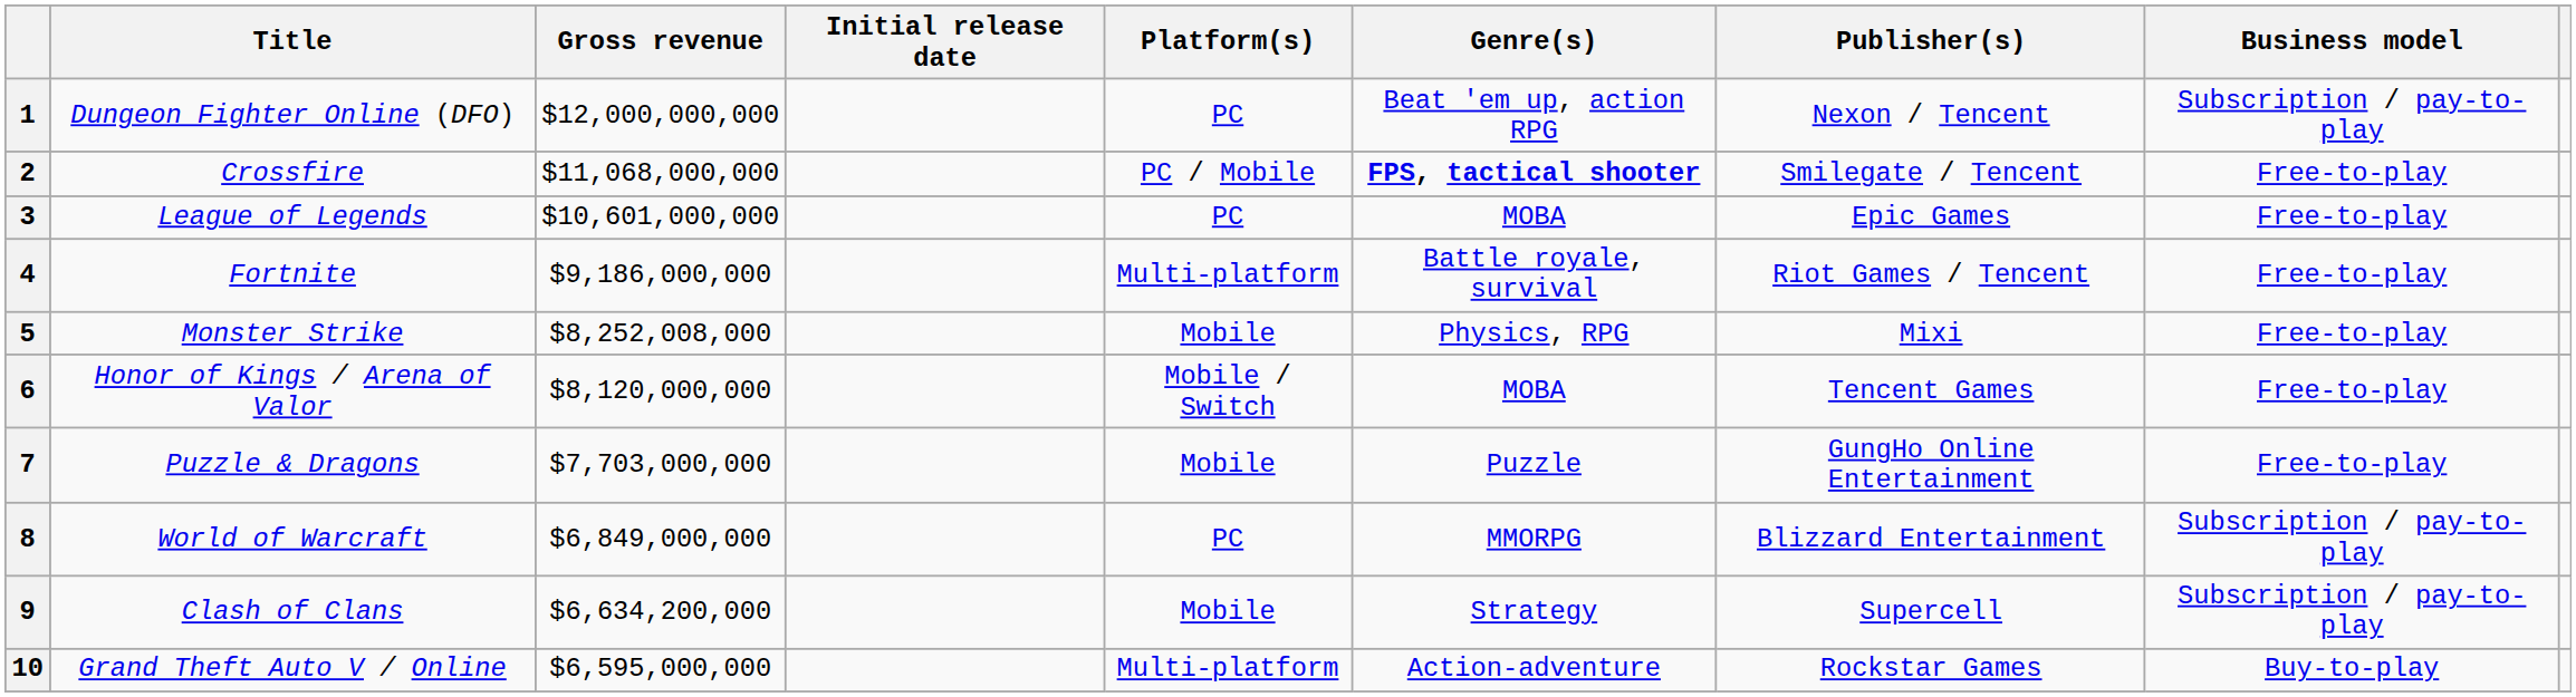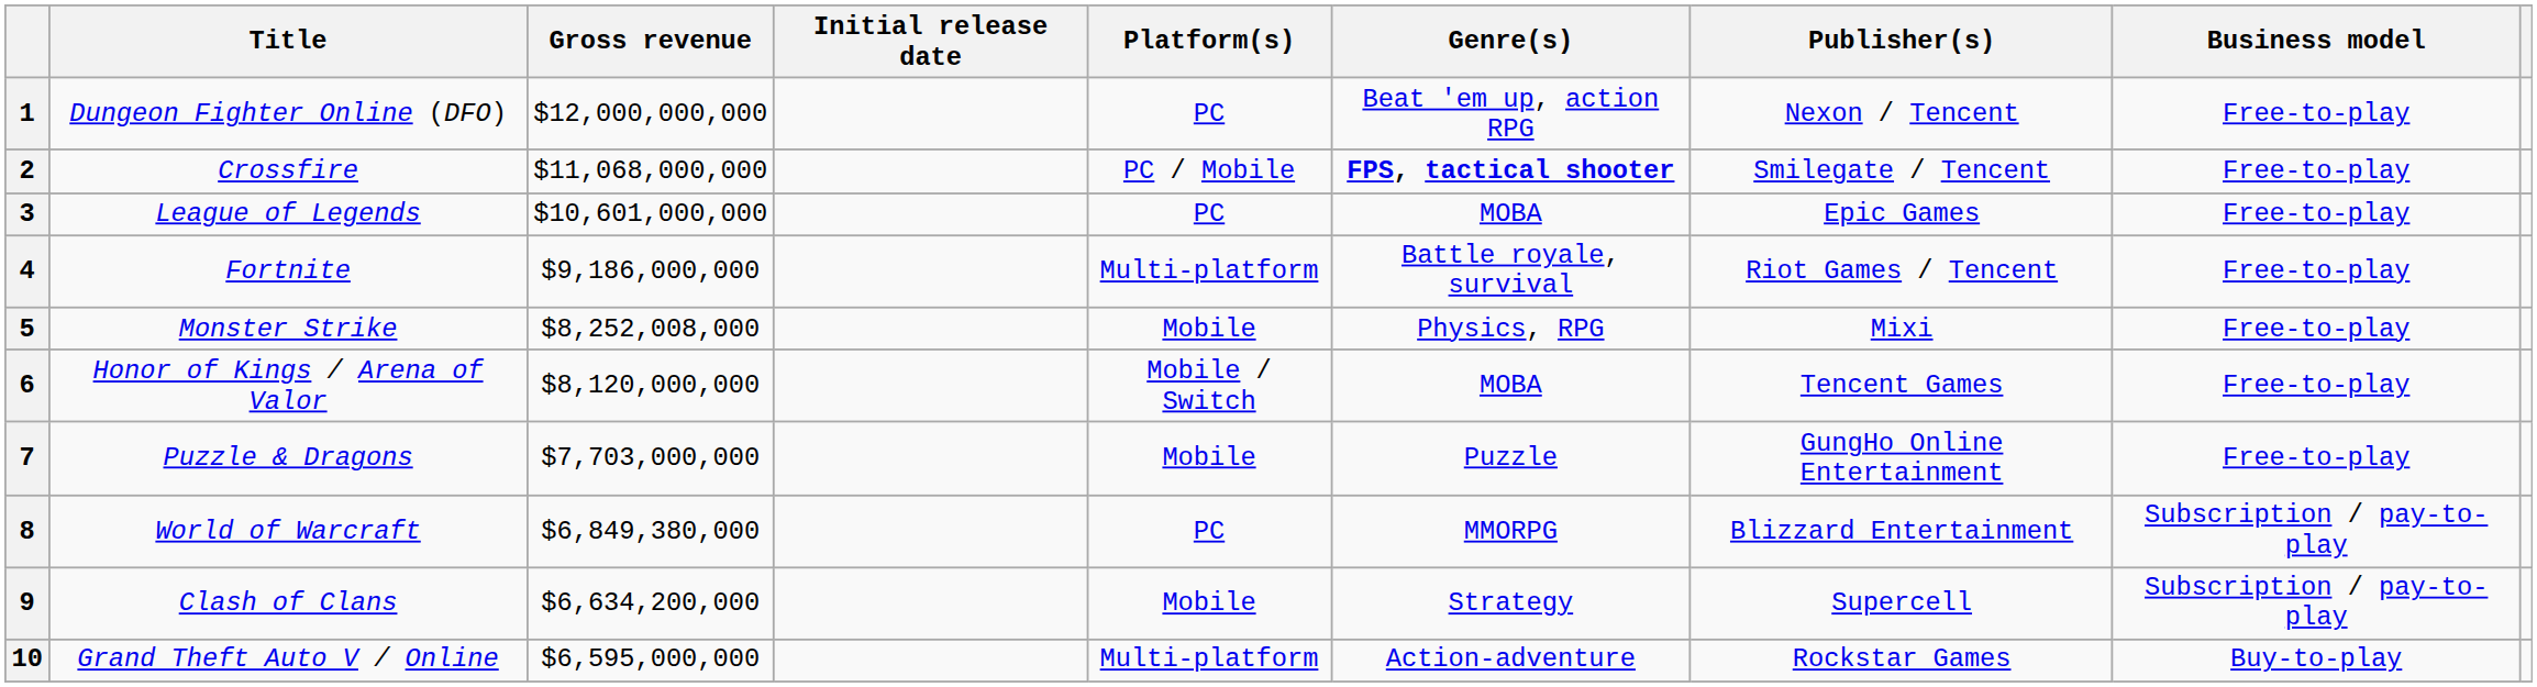 <table class="wikitable plainrowheaders sortable" style="margin:auto; margin:auto; text-align:center">
 <tr>
 <th></th>
 <th>Title</th>
 <th>Gross revenue</th>
 <th>Initial release date</th>
 <th>Platform(s)</th>
 <th>Genre(s)</th>
 <th>Publisher(s)</th>
 <th>Business model</th>
 <th></th>
 </tr>
 <tr>
 <th>1</th>
 <td><em><a href='#'>Dungeon Fighter Online</a></em> (<em>DFO</em>)</td>
 <td>$12,000,000,000</td>
 <td></td>
 <td><a href='#'>PC</a></td>
 <td><a href='#'>Beat 'em up</a>, <a href='#'>action RPG</a></td>
 <td><a href='#'>Nexon</a> / <a href='#'>Tencent</a></td>
-<td><a href='#'>Subscription</a> / <a href='#'>pay-to-play</a></td>
+<td><a href='#'>Free-to-play</a></td>
 <td></td>
 </tr>
 <tr>
 <th>2</th>
 <td><em><a href='#'>Crossfire</a></em></td>
 <td>$11,068,000,000</td>
 <td></td>
 <td><a href='#'>PC</a> / <a href='#'>Mobile</a></td>
 <td><strong><a href='#'>FPS</a>, <a href='#'>tactical shooter</a></strong></td>
 <td><a href='#'>Smilegate</a> / <a href='#'>Tencent</a></td>
 <td><a href='#'>Free-to-play</a></td>
 <td></td>
 </tr>
 <tr>
 <th>3</th>
 <td><em><a href='#'>League of Legends</a></em></td>
 <td>$10,601,000,000</td>
 <td></td>
 <td><a href='#'>PC</a></td>
 <td><a href='#'>MOBA</a></td>
 <td><a href='#'>Epic Games</a> </td>
 <td><a href='#'>Free-to-play</a></td>
 <td></td>
 </tr>
 <tr>
 <th>4</th>
 <td><em><a href='#'>Fortnite</a></em></td>
 <td>$9,186,000,000</td>
 <td></td>
 <td><a href='#'>Multi-platform</a></td>
 <td><a href='#'>Battle royale</a>, <a href='#'>survival</a></td>
 <td><a href='#'>Riot Games</a> / <a href='#'>Tencent</a></td>
 <td><a href='#'>Free-to-play</a></td>
 <td></td>
 </tr>
 <tr>
 <th>5</th>
 <td><em><a href='#'>Monster Strike</a></em></td>
 <td>$8,252,008,000</td>
 <td></td>
 <td><a href='#'>Mobile</a></td>
 <td><a href='#'>Physics</a>, <a href='#'>RPG</a></td>
 <td><a href='#'>Mixi</a></td>
 <td><a href='#'>Free-to-play</a></td>
 <td></td>
 </tr>
 <tr>
 <th>6</th>
 <td><em><a href='#'>Honor of Kings</a> / <a href='#'>Arena of Valor</a></em></td>
 <td>$8,120,000,000</td>
 <td></td>
 <td><a href='#'>Mobile</a> / <a href='#'>Switch</a></td>
 <td><a href='#'>MOBA</a></td>
 <td><a href='#'>Tencent Games</a> </td>
 <td><a href='#'>Free-to-play</a></td>
 <td></td>
 </tr>
 <tr>
 <th>7</th>
 <td><em><a href='#'>Puzzle & Dragons</a></em></td>
 <td>$7,703,000,000</td>
 <td></td>
 <td><a href='#'>Mobile</a></td>
 <td><a href='#'>Puzzle</a></td>
 <td><a href='#'>GungHo Online Entertainment</a> </td>
 <td><a href='#'>Free-to-play</a></td>
 <td></td>
 </tr>
 <tr>
 <th>8</th>
 <td><em><a href='#'>World of Warcraft</a></em></td>
-<td>$6,849,000,000</td>
+<td>$6,849,380,000</td>
 <td></td>
 <td><a href='#'>PC</a></td>
 <td><a href='#'>MMORPG</a></td>
 <td><a href='#'>Blizzard Entertainment</a> </td>
 <td><a href='#'>Subscription</a> / <a href='#'>pay-to-play</a></td>
 <td></td>
 </tr>
 <tr>
 <th>9</th>
 <td><em><a href='#'>Clash of Clans</a></em></td>
 <td>$6,634,200,000</td>
 <td></td>
 <td><a href='#'>Mobile</a></td>
 <td><a href='#'>Strategy</a></td>
 <td><a href='#'>Supercell</a> </td>
 <td><a href='#'>Subscription</a> / <a href='#'>pay-to-play</a></td>
 <td></td>
 </tr>
 <tr>
 <th>10</th>
 <td><em><a href='#'>Grand Theft Auto V</a> / <a href='#'>Online</a></em></td>
 <td>$6,595,000,000</td>
 <td></td>
 <td><a href='#'>Multi-platform</a></td>
 <td><a href='#'>Action-adventure</a></td>
 <td><a href='#'>Rockstar Games</a> </td>
 <td><a href='#'>Buy-to-play</a></td>
 <td></td>
 </tr>
 </table>
